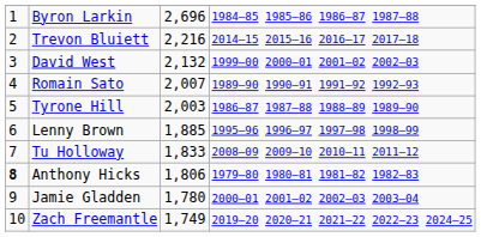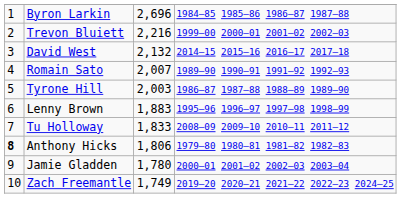 <table class="wikitable">
 <tr>
 </tr>
 <tr>
 <td>1</td>
 <td><a href='#'>Byron Larkin</a></td>
 <td>2,696</td>
 <td style="font-size:80%;"><a href='#'>1984–85</a> <a href='#'>1985–86</a> <a href='#'>1986–87</a> <a href='#'>1987–88</a></td>
 </tr>
 <tr>
 <td>2</td>
 <td><a href='#'>Trevon Bluiett</a></td>
 <td>2,216</td>
-<td style="font-size:80%;"><a href='#'>2014–15</a> <a href='#'>2015–16</a> <a href='#'>2016–17</a> <a href='#'>2017–18</a></td>
+<td style="font-size:80%;"><a href='#'>1999–00</a> <a href='#'>2000–01</a> <a href='#'>2001–02</a> <a href='#'>2002–03</a></td>
 </tr>
 <tr>
 <td>3</td>
 <td><a href='#'>David West</a></td>
 <td>2,132</td>
-<td style="font-size:80%;"><a href='#'>1999–00</a> <a href='#'>2000–01</a> <a href='#'>2001–02</a> <a href='#'>2002–03</a></td>
+<td style="font-size:80%;"><a href='#'>2014–15</a> <a href='#'>2015–16</a> <a href='#'>2016–17</a> <a href='#'>2017–18</a></td>
 </tr>
 <tr>
 <td>4</td>
 <td><a href='#'>Romain Sato</a></td>
 <td>2,007</td>
 <td style="font-size:80%;"><a href='#'>1989–90</a> <a href='#'>1990–91</a> <a href='#'>1991–92</a> <a href='#'>1992–93</a></td>
 </tr>
 <tr>
 <td>5</td>
 <td><a href='#'>Tyrone Hill</a></td>
 <td>2,003</td>
 <td style="font-size:80%;"><a href='#'>1986–87</a> <a href='#'>1987–88</a> <a href='#'>1988–89</a> <a href='#'>1989–90</a></td>
 </tr>
 <tr>
 <td>6</td>
 <td>Lenny Brown</td>
-<td>1,885</td>
+<td>1,883</td>
 <td style="font-size:80%;"><a href='#'>1995–96</a> <a href='#'>1996–97</a> <a href='#'>1997–98</a> <a href='#'>1998–99</a></td>
 </tr>
 <tr>
 <td>7</td>
 <td><a href='#'>Tu Holloway</a></td>
 <td>1,833</td>
 <td style="font-size:80%;"><a href='#'>2008–09</a> <a href='#'>2009–10</a> <a href='#'>2010–11</a> <a href='#'>2011–12</a></td>
 </tr>
 <tr>
 <td><strong>8</strong></td>
 <td>Anthony Hicks</td>
 <td>1,806</td>
 <td style="font-size:80%;"><a href='#'>1979–80</a> <a href='#'>1980–81</a> <a href='#'>1981–82</a> <a href='#'>1982–83</a></td>
 </tr>
 <tr>
 <td>9</td>
 <td>Jamie Gladden</td>
 <td>1,780</td>
 <td style="font-size:80%;"><a href='#'>2000–01</a> <a href='#'>2001–02</a> <a href='#'>2002–03</a> <a href='#'>2003–04</a></td>
 </tr>
 <tr>
 <td>10</td>
 <td><a href='#'>Zach Freemantle</a></td>
 <td>1,749</td>
 <td style="font-size:80%;"><a href='#'>2019–20</a> <a href='#'>2020–21</a> <a href='#'>2021–22</a> <a href='#'>2022–23</a> <a href='#'>2024–25</a></td>
 </tr>
 </table>
